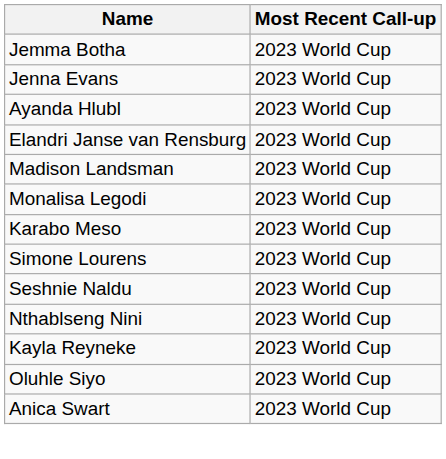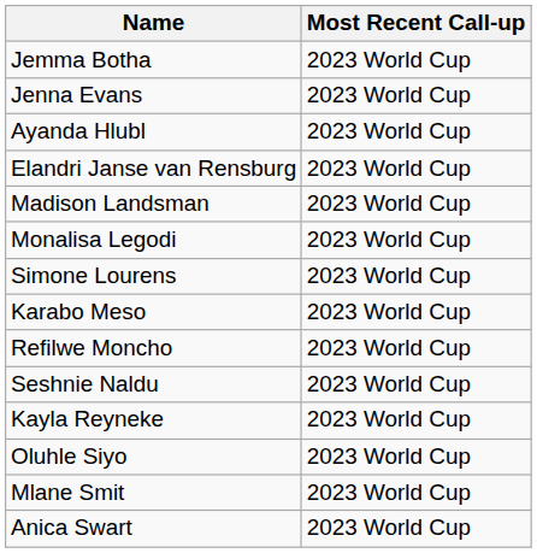 <table class="wikitable sortable">
 <tr>
 <th>Name</th>
 <th>Most Recent Call-up</th>
 </tr>
 <tr>
 <td>Jemma Botha</td>
 <td>2023 World Cup</td>
 </tr>
 <tr>
 <td>Jenna Evans</td>
 <td>2023 World Cup</td>
 </tr>
 <tr>
 <td>Ayanda Hlubl</td>
 <td>2023 World Cup</td>
 </tr>
 <tr>
 <td>Elandri Janse van Rensburg</td>
 <td>2023 World Cup</td>
 </tr>
 <tr>
 <td>Madison Landsman</td>
 <td>2023 World Cup</td>
 </tr>
 <tr>
 <td>Monalisa Legodi</td>
 <td>2023 World Cup</td>
 </tr>
 <tr>
+<td>Simone Lourens</td>
+<td>2023 World Cup</td>
+</tr>
+<tr>
 <td>Karabo Meso</td>
 <td>2023 World Cup</td>
 </tr>
 <tr>
-<td>Simone Lourens</td>
+<td>Refilwe Moncho</td>
 <td>2023 World Cup</td>
 </tr>
 <tr>
 <td>Seshnie Naldu</td>
-<td>2023 World Cup</td>
-</tr>
-<tr>
-<td>Nthablseng Nini</td>
 <td>2023 World Cup</td>
 </tr>
 <tr>
 <td>Kayla Reyneke</td>
 <td>2023 World Cup</td>
 </tr>
 <tr>
 <td>Oluhle Siyo</td>
 <td>2023 World Cup</td>
 </tr>
 <tr>
+<td>Mlane Smit</td>
+<td>2023 World Cup</td>
+</tr>
+<tr>
 <td>Anica Swart</td>
 <td>2023 World Cup</td>
 </tr>
 </table>
